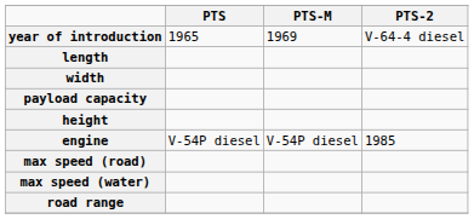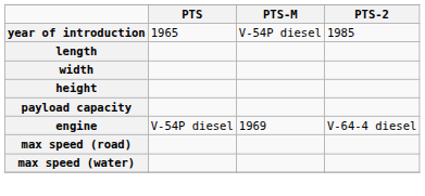 <table class="wikitable">
 <tr>
 </tr>
 <tr>
 <td></td>
 <th>PTS</th>
 <th>PTS-M</th>
 <th>PTS-2</th>
 </tr>
 <tr>
 <th align=right>year of introduction</th>
 <td>1965</td>
-<td>1969</td>
-<td> V-64-4 diesel</td>
+<td> V-54P diesel</td>
+<td>1985</td>
 </tr>
 <tr>
 <th align=right>length</th>
 <td></td>
 <td></td>
 <td></td>
 </tr>
 <tr>
 <th align=right>width</th>
 <td></td>
 <td></td>
 <td></td>
 </tr>
 <tr>
-<th align=right>payload capacity</th>
+<th align=right>height</th>
 <td></td>
 <td></td>
 <td></td>
 </tr>
 <tr>
-<th align=right>height</th>
+<th align=right>payload capacity</th>
 <td></td>
 <td></td>
 <td></td>
 </tr>
 <tr>
 <th align=right>engine</th>
 <td> V-54P diesel</td>
-<td> V-54P diesel</td>
-<td>1985</td>
+<td>1969</td>
+<td> V-64-4 diesel</td>
 </tr>
 <tr>
 <th align=right>max speed (road)</th>
 <td></td>
 <td></td>
 <td></td>
 </tr>
 <tr>
 <th align=right>max speed (water)</th>
 <td></td>
 <td></td>
 <td></td>
 </tr>
 <tr>
-<th align=right>road range</th>
-<td></td>
-<td></td>
-<td></td>
-</tr>
-<tr>
 </tr>
 </table>
